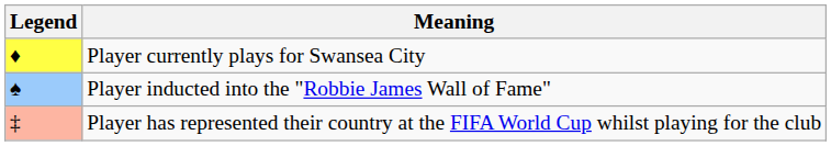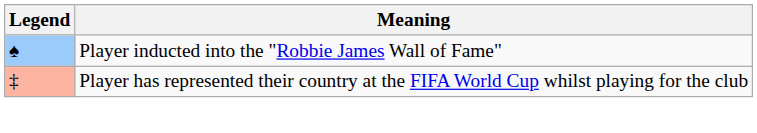 <table class="wikitable">
 <tr>
 <th>Legend</th>
 <th>Meaning</th>
-</tr>
-<tr>
-<td style="background:#ffff44;">♦</td>
-<td>Player currently plays for Swansea City</td>
 </tr>
 <tr>
 <td style="background:#9bcbfb;">♠</td>
 <td>Player inducted into the "<a href='#'>Robbie James</a> Wall of Fame"</td>
 </tr>
 <tr>
 <td style="background:#fdb5a2;">‡</td>
 <td>Player has represented their country at the <a href='#'>FIFA World Cup</a> whilst playing for the club</td>
 </tr>
 </table>
